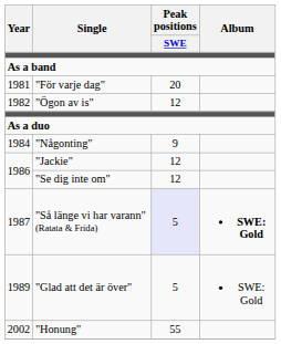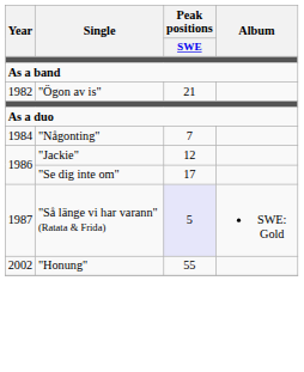 <table class="wikitable">
 <tr>
 <th align="center" rowspan="2" width="10">Year</th>
 <th align="center" rowspan="2" width="160">Single</th>
 <th align="center" colspan="1" width="20">Peak positions</th>
 <th align="center" rowspan="2" width="100">Album</th>
 </tr>
 <tr>
 <th scope="col" style="width:3em;font-size:90%;"><a href='#'>SWE</a><br></th>
 </tr>
 <tr>
 <td colspan="4" style="background:#555;"></td>
 </tr>
 <tr>
 <td colspan=4><strong>As a band</strong></td>
 </tr>
 <tr>
-<td style="text-align:center;">1981</td>
-<td>"För varje dag"</td>
-<td style="text-align:center;">20</td>
-<td style="text-align:center;"></td>
-</tr>
-<tr>
 <td style="text-align:center;">1982</td>
 <td>"Ögon av is"</td>
-<td style="text-align:center;">12</td>
+<td style="text-align:center;">21</td>
 <td style="text-align:center;"></td>
 </tr>
 <tr>
 <td colspan="4" style="background:#555;"></td>
 </tr>
 <tr>
 <td colspan=4><strong>As a duo</strong></td>
 </tr>
 <tr>
 <td style="text-align:center;">1984</td>
 <td>"Någonting"</td>
-<td style="text-align:center;">9</td>
+<td style="text-align:center;">7</td>
 <td style="text-align:center;"></td>
 </tr>
 <tr>
 <td style="text-align:center;" rowspan=2>1986</td>
 <td>"Jackie"</td>
 <td style="text-align:center;">12</td>
 <td style="text-align:center;"></td>
 </tr>
 <tr>
 <td>"Se dig inte om"</td>
-<td style="text-align:center;">12</td>
+<td style="text-align:center;">17</td>
 <td style="text-align:center;"></td>
 </tr>
 <tr>
 <td style="text-align:center;">1987</td>
 <td>"Så länge vi har varann" <br><small>(Ratata & Frida)</small></td>
 <td style="background: lavender; text-align:center;">5</td>
-<td style="text-align:center;"><strong><br><ul><li>SWE: Gold</li></ul></strong></td>
-</tr>
-<tr>
-<td style="text-align:center;">1989</td>
-<td>"Glad att det är över"</td>
-<td style="text-align:center;">5</td>
 <td style="text-align:center;"><br><ul><li>SWE: Gold</li></ul></td>
 </tr>
 <tr>
 <td style="text-align:center;">2002</td>
 <td>"Honung"</td>
 <td style="text-align:center;">55</td>
 <td style="text-align:center;"></td>
 </tr>
 <tr>
 </tr>
 </table>
